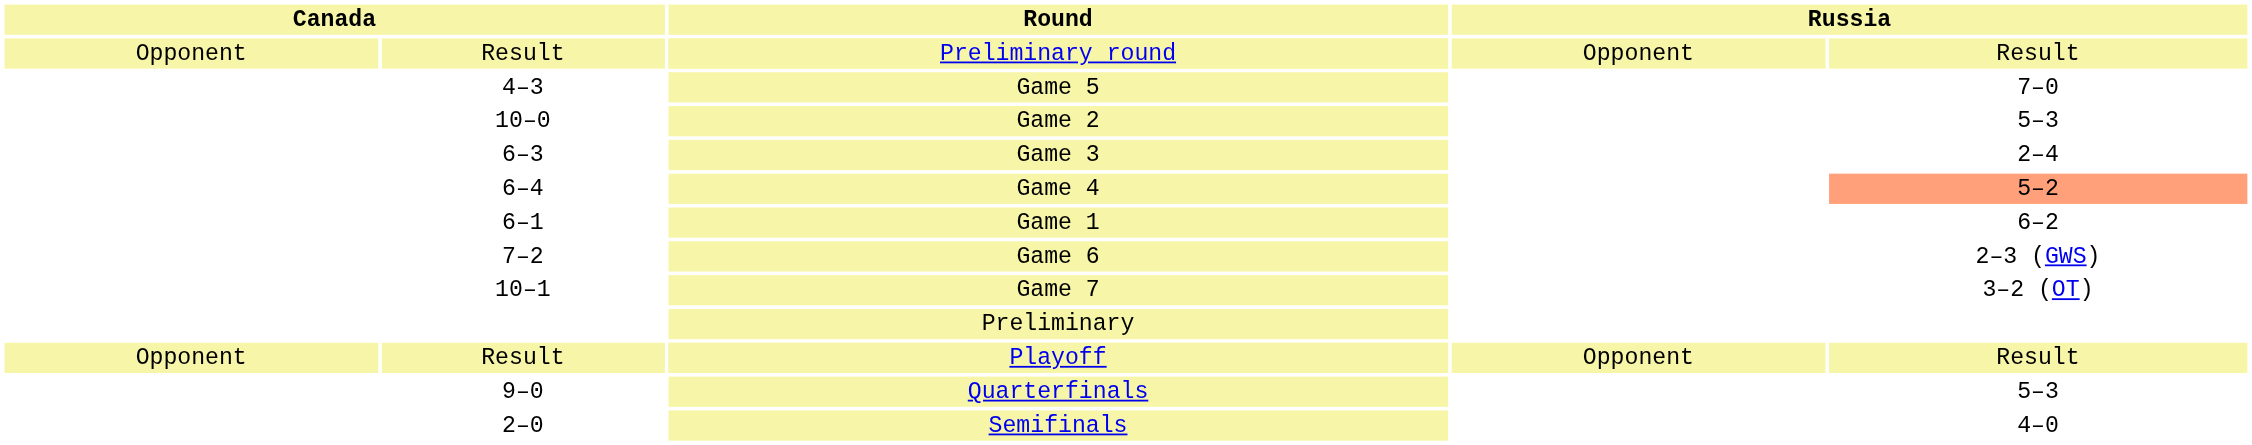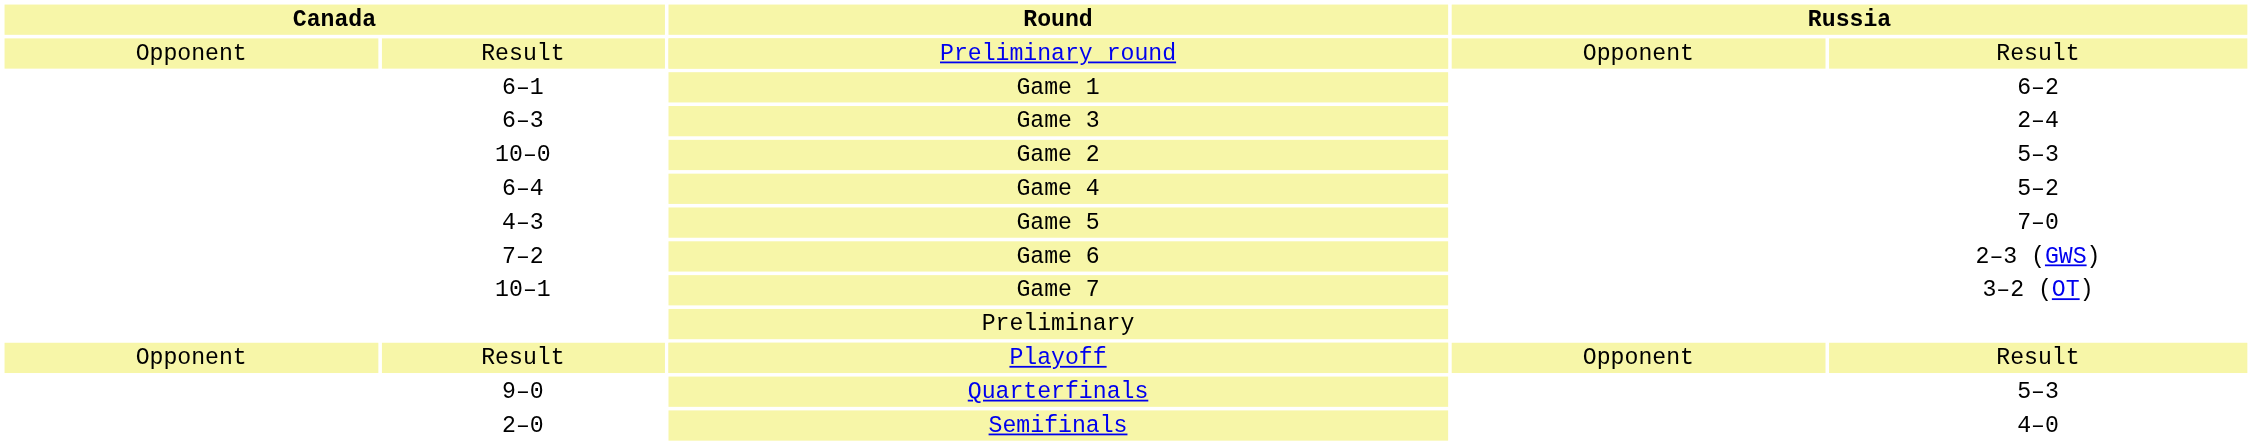 <table width="100%" style="text-align:center">
 <tr valign=top bgcolor=#F7F6A8>
 <th colspan=2 style="width:1*">Canada</th>
 <th>Round</th>
 <th colspan=2 style="width:1*">Russia</th>
 </tr>
 <tr valign=top bgcolor=#F7F6A8>
 <td>Opponent</td>
 <td>Result</td>
 <td bgcolor=#F7F6A8><a href='#'>Preliminary round</a></td>
 <td>Opponent</td>
 <td>Result</td>
 </tr>
 <tr>
 <td align=left></td>
-<td>4–3</td>
-<td bgcolor=#F7F6A8>Game 5</td>
+<td>6–1</td>
+<td bgcolor=#F7F6A8>Game 1</td>
 <td align=left></td>
-<td>7–0</td>
+<td>6–2</td>
+</tr>
+<tr>
+<td align=left></td>
+<td>6–3</td>
+<td bgcolor=#F7F6A8>Game 3</td>
+<td align=left></td>
+<td>2–4</td>
 </tr>
 <tr>
 <td align=left></td>
 <td>10–0</td>
 <td bgcolor=#F7F6A8>Game 2</td>
 <td align=left></td>
 <td>5–3</td>
 </tr>
 <tr>
 <td align=left></td>
-<td>6–3</td>
-<td bgcolor=#F7F6A8>Game 3</td>
+<td>6–4</td>
+<td bgcolor=#F7F6A8>Game 4</td>
 <td align=left></td>
-<td>2–4</td>
+<td>5–2</td>
 </tr>
 <tr>
 <td align=left></td>
-<td>6–4</td>
-<td bgcolor=#F7F6A8>Game 4</td>
+<td>4–3</td>
+<td bgcolor=#F7F6A8>Game 5</td>
 <td align=left></td>
-<td style="background: lightsalmon;">5–2</td>
-</tr>
-<tr>
-<td align=left></td>
-<td>6–1</td>
-<td bgcolor=#F7F6A8>Game 1</td>
-<td align=left></td>
-<td>6–2</td>
+<td>7–0</td>
 </tr>
 <tr>
 <td align=left></td>
 <td>7–2</td>
 <td bgcolor=#F7F6A8>Game 6</td>
 <td align=left></td>
 <td>2–3 (<a href='#'>GWS</a>)</td>
 </tr>
 <tr>
 <td align=left></td>
 <td>10–1</td>
 <td bgcolor=#F7F6A8>Game 7</td>
 <td align=left></td>
 <td>3–2 (<a href='#'>OT</a>)</td>
 </tr>
 <tr>
 <td colspan="2" align=center><br></td>
 <td bgcolor=#F7F6A8>Preliminary</td>
 <td colspan=2 align=center><br></td>
 </tr>
 <tr valign=top bgcolor=#F7F6A8>
 <td>Opponent</td>
 <td>Result</td>
 <td bgcolor=#F7F6A8><a href='#'>Playoff</a></td>
 <td>Opponent</td>
 <td>Result</td>
 </tr>
 <tr>
 <td align=left></td>
 <td>9–0</td>
 <td bgcolor=#F7F6A8><a href='#'>Quarterfinals</a></td>
 <td align=left></td>
 <td>5–3</td>
 </tr>
 <tr>
 <td align=left></td>
 <td>2–0</td>
 <td bgcolor=#F7F6A8><a href='#'>Semifinals</a></td>
 <td align=left></td>
 <td>4–0</td>
 </tr>
 </table>
